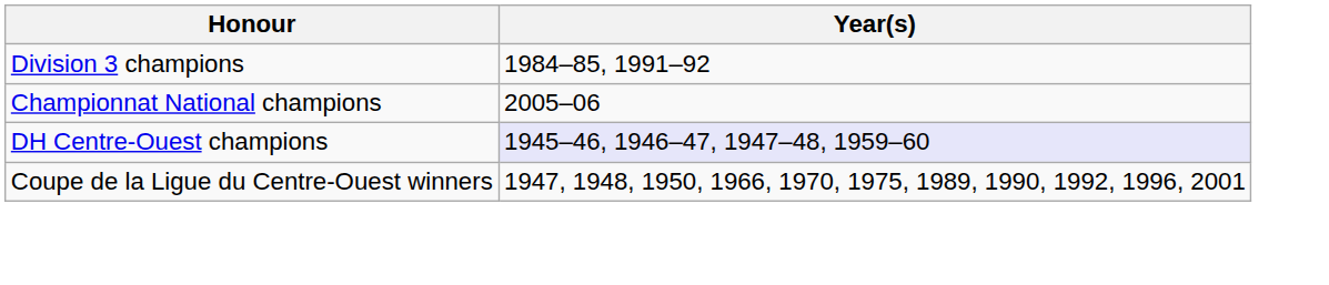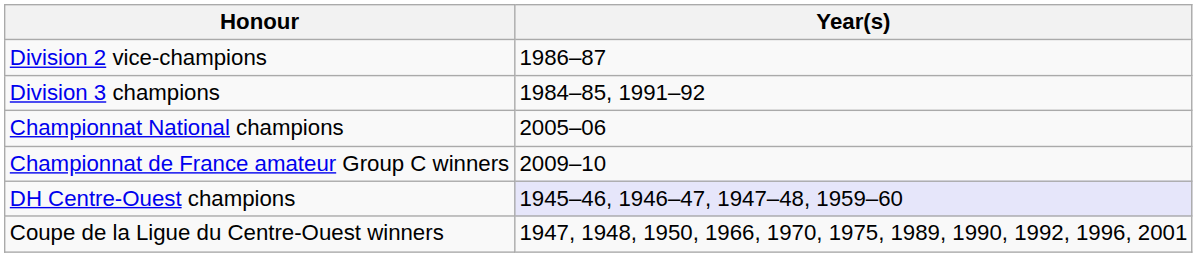 <table class="wikitable">
 <tr>
 <th>Honour</th>
 <th>Year(s)</th>
+</tr>
+<tr>
+<td><a href='#'>Division 2</a> vice-champions</td>
+<td>1986–87</td>
 </tr>
 <tr>
 <td><a href='#'>Division 3</a> champions</td>
 <td>1984–85, 1991–92</td>
 </tr>
 <tr>
 <td><a href='#'>Championnat National</a> champions</td>
 <td>2005–06</td>
 </tr>
 <tr>
+<td><a href='#'>Championnat de France amateur</a> Group C winners</td>
+<td>2009–10</td>
+</tr>
+<tr>
 <td><a href='#'>DH Centre-Ouest</a> champions</td>
 <td style="background: lavender;">1945–46, 1946–47, 1947–48, 1959–60</td>
 </tr>
 <tr>
 <td>Coupe de la Ligue du Centre-Ouest winners</td>
 <td>1947, 1948, 1950, 1966, 1970, 1975, 1989, 1990, 1992, 1996, 2001</td>
 </tr>
 </table>
